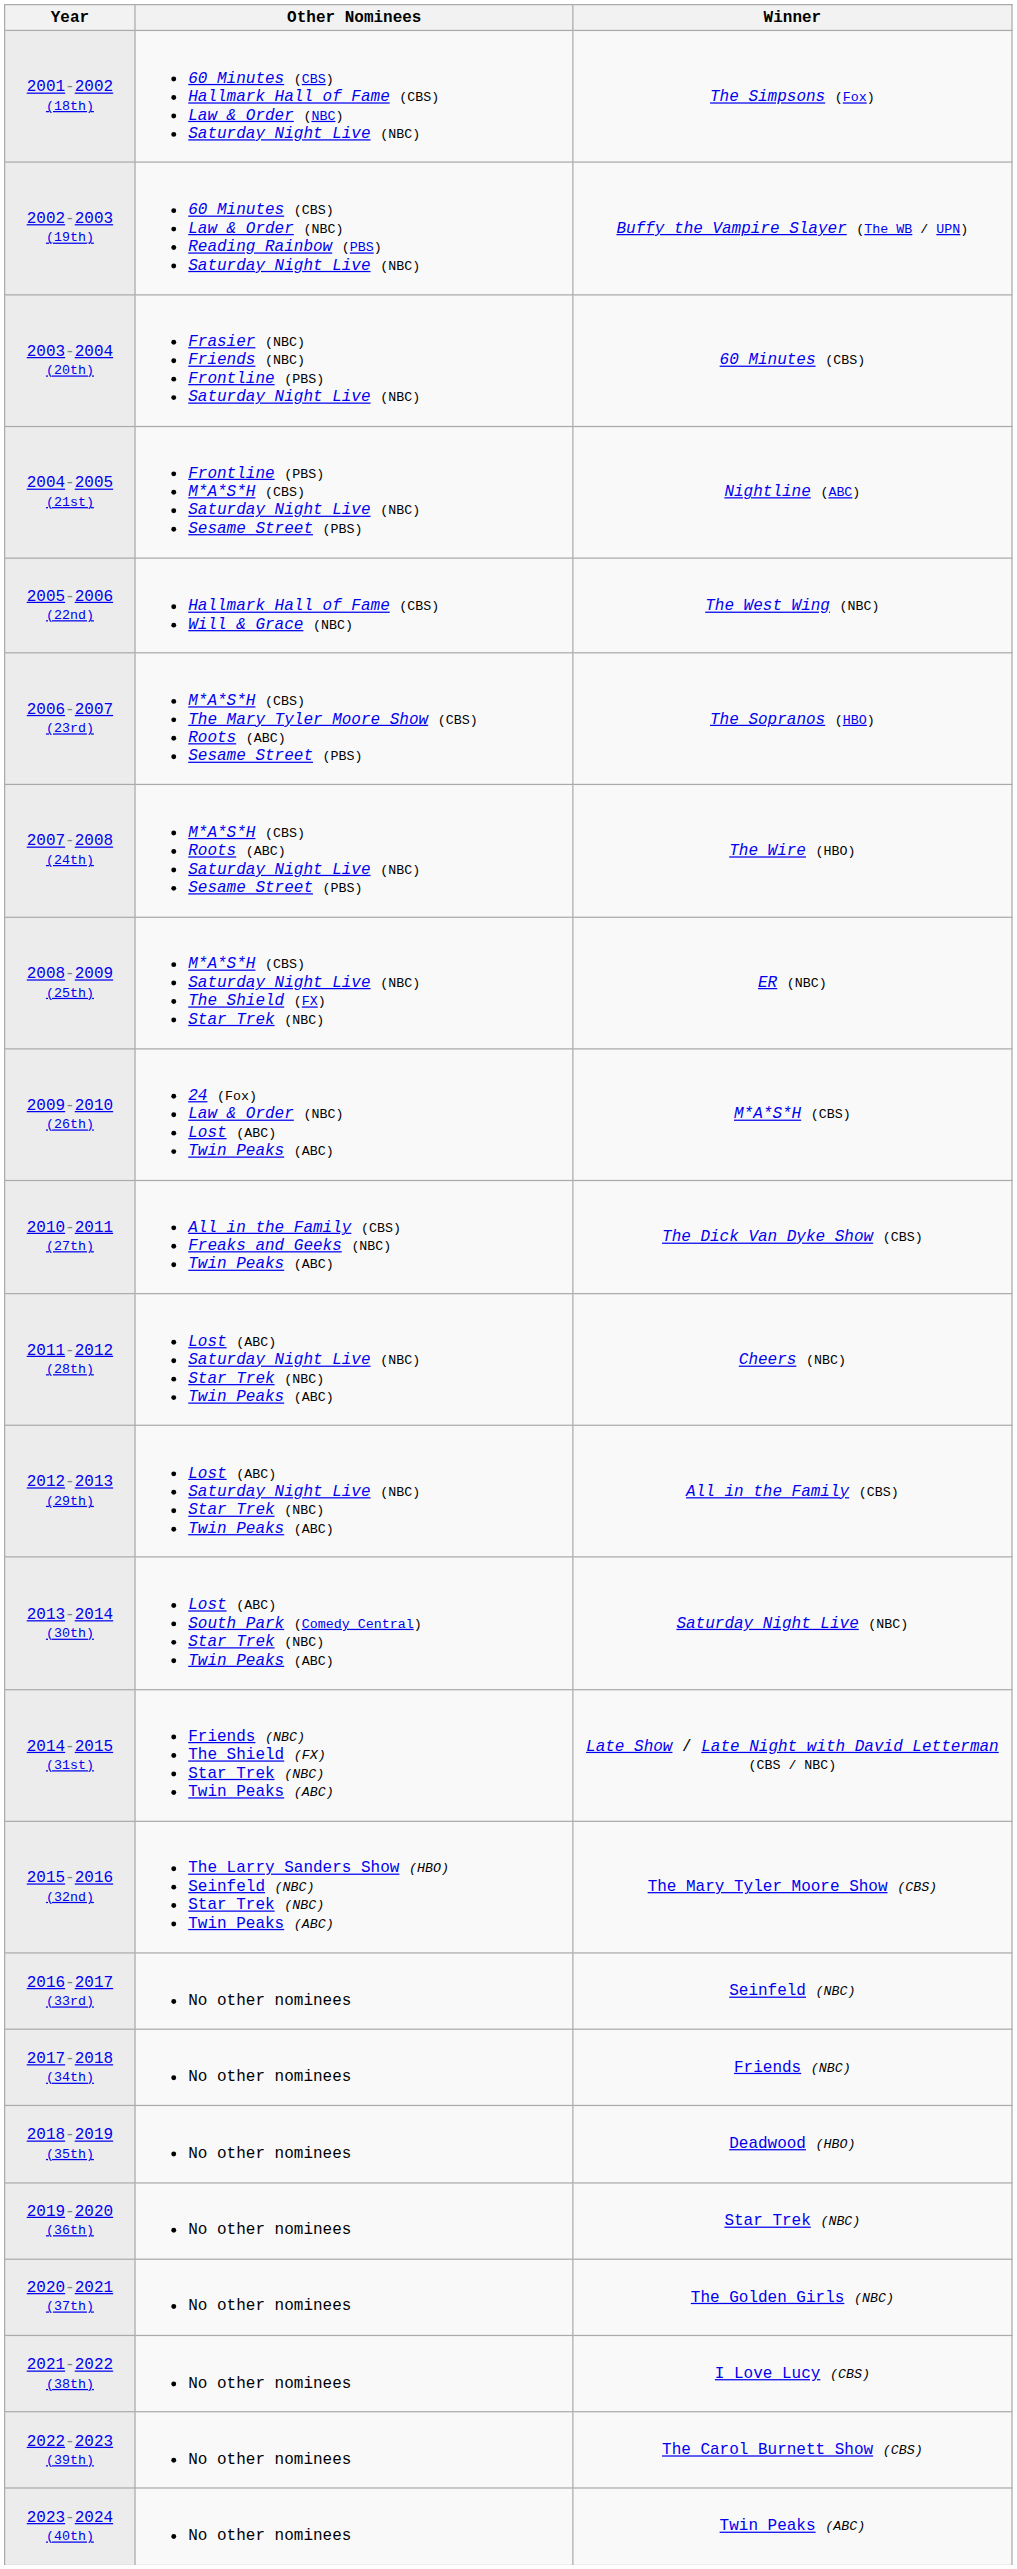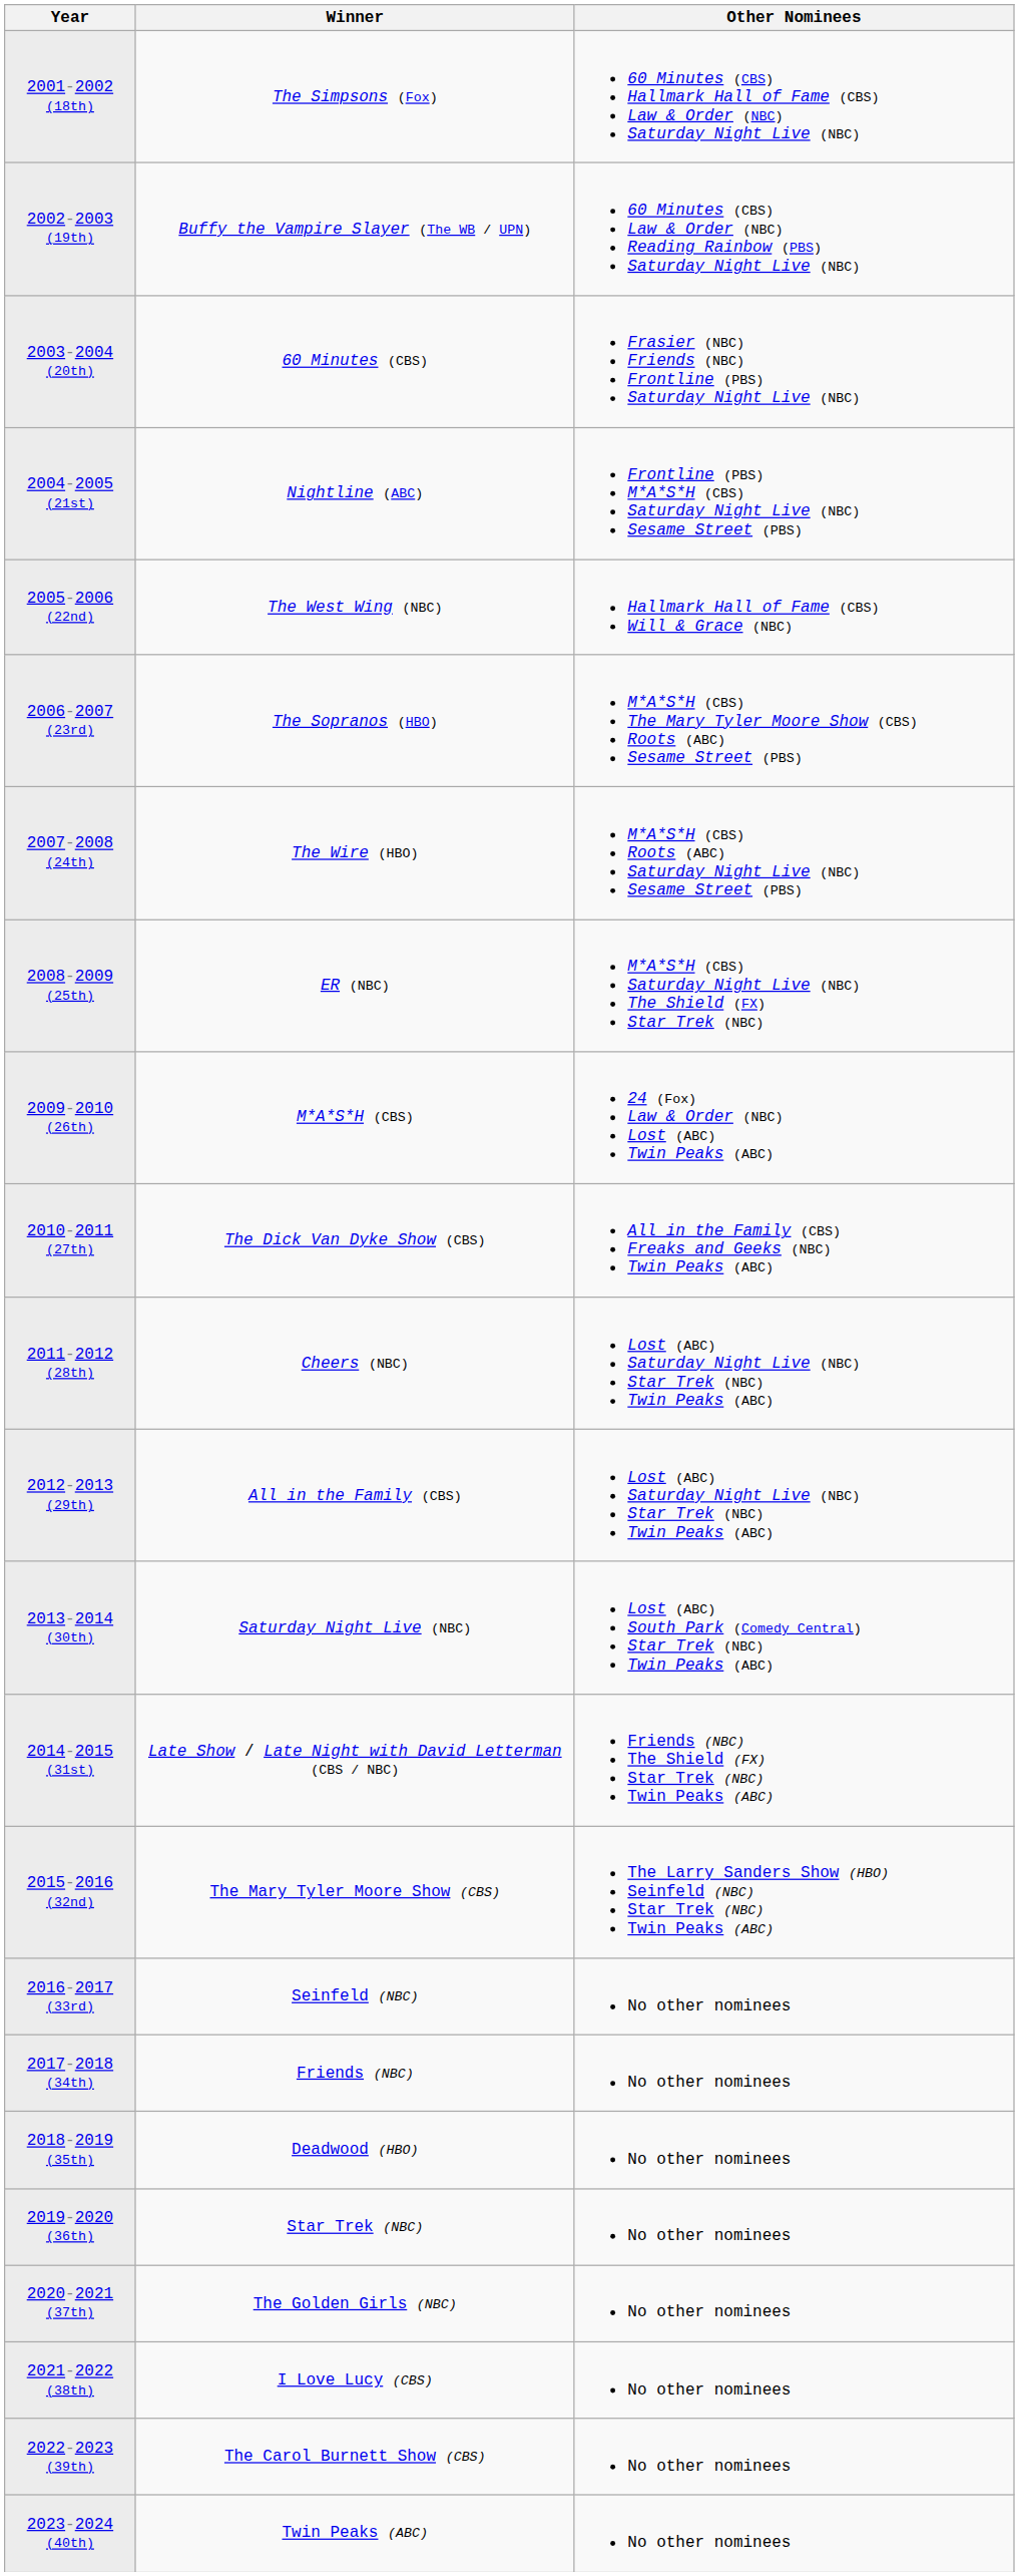 <table class="wikitable">
 <tr>
 <th width="100"><strong>Year</strong></th>
+<th width="350"><strong>Winner</strong></th>
 <th width="350"><strong>Other Nominees</strong></th>
-<th width="350"><strong>Winner</strong></th>
 </tr>
 <tr>
 <td align="center" style="background: #ececec; color: grey; vertical-align: middle; text-align: center;" class="table-na"><a href='#'>2001</a>-<a href='#'>2002</a><br><small><a href='#'>(18th)</a></small></td>
+<td align="center"><em><a href='#'>The Simpsons</a></em> <small>(<a href='#'>Fox</a>)</small></td>
 <td><br><ul><li><em><a href='#'>60 Minutes</a></em> <small>(<a href='#'>CBS</a>)</small></li><li><em><a href='#'>Hallmark Hall of Fame</a></em> <small>(CBS)</small></li><li><em><a href='#'>Law & Order</a></em> <small>(<a href='#'>NBC</a>)</small></li><li><em><a href='#'>Saturday Night Live</a></em> <small>(NBC)</small></li></ul></td>
-<td align="center"><em><a href='#'>The Simpsons</a></em> <small>(<a href='#'>Fox</a>)</small></td>
 </tr>
 <tr>
 <td align="center" style="background: #ececec; color: grey; vertical-align: middle; text-align: center;" class="table-na"><a href='#'>2002</a>-<a href='#'>2003</a><br><small><a href='#'>(19th)</a></small></td>
+<td align="center"><em><a href='#'>Buffy the Vampire Slayer</a></em> <small>(<a href='#'>The WB</a> / <a href='#'>UPN</a>)</small></td>
 <td><br><ul><li><em><a href='#'>60 Minutes</a></em> <small>(CBS)</small></li><li><em><a href='#'>Law & Order</a></em> <small>(NBC)</small></li><li><em><a href='#'>Reading Rainbow</a></em> <small>(<a href='#'>PBS</a>)</small></li><li><em><a href='#'>Saturday Night Live</a></em> <small>(NBC)</small></li></ul></td>
-<td align="center"><em><a href='#'>Buffy the Vampire Slayer</a></em> <small>(<a href='#'>The WB</a> / <a href='#'>UPN</a>)</small></td>
 </tr>
 <tr>
 <td align="center" style="background: #ececec; color: grey; vertical-align: middle; text-align: center;" class="table-na"><a href='#'>2003</a>-<a href='#'>2004</a><br><small><a href='#'>(20th)</a></small></td>
+<td align="center"><em><a href='#'>60 Minutes</a></em> <small>(CBS)</small></td>
 <td><br><ul><li><em><a href='#'>Frasier</a></em> <small>(NBC)</small></li><li><em><a href='#'>Friends</a></em> <small>(NBC)</small></li><li><em><a href='#'>Frontline</a></em> <small>(PBS)</small></li><li><em><a href='#'>Saturday Night Live</a></em> <small>(NBC)</small></li></ul></td>
-<td align="center"><em><a href='#'>60 Minutes</a></em> <small>(CBS)</small></td>
 </tr>
 <tr>
 <td align="center" style="background: #ececec; color: grey; vertical-align: middle; text-align: center;" class="table-na"><a href='#'>2004</a>-<a href='#'>2005</a><br><small><a href='#'>(21st)</a></small></td>
+<td align="center"><em><a href='#'>Nightline</a></em> <small>(<a href='#'>ABC</a>)</small></td>
 <td><br><ul><li><em><a href='#'>Frontline</a></em> <small>(PBS)</small></li><li><em><a href='#'>M*A*S*H</a></em> <small>(CBS)</small></li><li><em><a href='#'>Saturday Night Live</a></em> <small>(NBC)</small></li><li><em><a href='#'>Sesame Street</a></em> <small>(PBS)</small></li></ul></td>
-<td align="center"><em><a href='#'>Nightline</a></em> <small>(<a href='#'>ABC</a>)</small></td>
 </tr>
 <tr>
 <td align="center" style="background: #ececec; color: grey; vertical-align: middle; text-align: center;" class="table-na"><a href='#'>2005</a>-<a href='#'>2006</a><br><small><a href='#'>(22nd)</a></small></td>
+<td align="center"><em><a href='#'>The West Wing</a></em> <small>(NBC)</small></td>
 <td><br><ul><li><em><a href='#'>Hallmark Hall of Fame</a></em> <small>(CBS)</small></li><li><em><a href='#'>Will & Grace</a></em> <small>(NBC)</small></li></ul></td>
-<td align="center"><em><a href='#'>The West Wing</a></em> <small>(NBC)</small></td>
 </tr>
 <tr>
 <td align="center" style="background: #ececec; color: grey; vertical-align: middle; text-align: center;" class="table-na"><a href='#'>2006</a>-<a href='#'>2007</a><br><small><a href='#'>(23rd)</a></small></td>
+<td align="center"><em><a href='#'>The Sopranos</a></em> <small>(<a href='#'>HBO</a>)</small></td>
 <td><br><ul><li><em><a href='#'>M*A*S*H</a></em> <small>(CBS)</small></li><li><em><a href='#'>The Mary Tyler Moore Show</a></em> <small>(CBS)</small></li><li><em><a href='#'>Roots</a></em> <small>(ABC)</small></li><li><em><a href='#'>Sesame Street</a></em> <small>(PBS)</small></li></ul></td>
-<td align="center"><em><a href='#'>The Sopranos</a></em> <small>(<a href='#'>HBO</a>)</small></td>
 </tr>
 <tr>
 <td align="center" style="background: #ececec; color: grey; vertical-align: middle; text-align: center;" class="table-na"><a href='#'>2007</a>-<a href='#'>2008</a><br><small><a href='#'>(24th)</a></small></td>
+<td align="center"><em><a href='#'>The Wire</a></em> <small>(HBO)</small></td>
 <td><br><ul><li><em><a href='#'>M*A*S*H</a></em> <small>(CBS)</small></li><li><em><a href='#'>Roots</a></em> <small>(ABC)</small></li><li><em><a href='#'>Saturday Night Live</a></em> <small>(NBC)</small></li><li><em><a href='#'>Sesame Street</a></em> <small>(PBS)</small></li></ul></td>
-<td align="center"><em><a href='#'>The Wire</a></em> <small>(HBO)</small></td>
 </tr>
 <tr>
 <td align="center" style="background: #ececec; color: grey; vertical-align: middle; text-align: center;" class="table-na"><a href='#'>2008</a>-<a href='#'>2009</a><br><small><a href='#'>(25th)</a></small></td>
+<td align="center"><em><a href='#'>ER</a></em> <small>(NBC)</small></td>
 <td><br><ul><li><em><a href='#'>M*A*S*H</a></em> <small>(CBS)</small></li><li><em><a href='#'>Saturday Night Live</a></em> <small>(NBC)</small></li><li><em><a href='#'>The Shield</a></em> <small>(<a href='#'>FX</a>)</small></li><li><em><a href='#'>Star Trek</a></em> <small>(NBC)</small></li></ul></td>
-<td align="center"><em><a href='#'>ER</a></em> <small>(NBC)</small></td>
 </tr>
 <tr>
 <td align="center" style="background: #ececec; color: grey; vertical-align: middle; text-align: center;" class="table-na"><a href='#'>2009</a>-<a href='#'>2010</a><br><small><a href='#'>(26th)</a></small></td>
+<td align="center"><em><a href='#'>M*A*S*H</a></em> <small>(CBS)</small></td>
 <td><br><ul><li><em><a href='#'>24</a></em> <small>(Fox)</small></li><li><em><a href='#'>Law & Order</a></em> <small>(NBC)</small></li><li><em><a href='#'>Lost</a></em> <small>(ABC)</small></li><li><em><a href='#'>Twin Peaks</a></em> <small>(ABC)</small></li></ul></td>
-<td align="center"><em><a href='#'>M*A*S*H</a></em> <small>(CBS)</small></td>
 </tr>
 <tr>
 <td align="center" style="background: #ececec; color: grey; vertical-align: middle; text-align: center;" class="table-na"><a href='#'>2010</a>-<a href='#'>2011</a><br><small><a href='#'>(27th)</a></small></td>
+<td align="center"><em><a href='#'>The Dick Van Dyke Show</a></em> <small>(CBS)</small></td>
 <td><br><ul><li><em><a href='#'>All in the Family</a></em> <small>(CBS)</small></li><li><em><a href='#'>Freaks and Geeks</a></em> <small>(NBC)</small></li><li><em><a href='#'>Twin Peaks</a></em> <small>(ABC)</small></li></ul></td>
-<td align="center"><em><a href='#'>The Dick Van Dyke Show</a></em> <small>(CBS)</small></td>
 </tr>
 <tr>
 <td align="center" style="background: #ececec; color: grey; vertical-align: middle; text-align: center;" class="table-na"><a href='#'>2011</a>-<a href='#'>2012</a><br><small><a href='#'>(28th)</a></small></td>
+<td align="center"><em><a href='#'>Cheers</a></em> <small>(NBC)</small></td>
 <td><br><ul><li><em><a href='#'>Lost</a></em> <small>(ABC)</small></li><li><em><a href='#'>Saturday Night Live</a></em> <small>(NBC)</small></li><li><em><a href='#'>Star Trek</a></em> <small>(NBC)</small></li><li><em><a href='#'>Twin Peaks</a></em> <small>(ABC)</small></li></ul></td>
-<td align="center"><em><a href='#'>Cheers</a></em> <small>(NBC)</small></td>
 </tr>
 <tr>
 <td align="center" style="background: #ececec; color: grey; vertical-align: middle; text-align: center;" class="table-na"><a href='#'>2012</a>-<a href='#'>2013</a><br><small><a href='#'>(29th)</a></small></td>
+<td align="center"><em><a href='#'>All in the Family</a></em> <small>(CBS)</small></td>
 <td><br><ul><li><em><a href='#'>Lost</a></em> <small>(ABC)</small></li><li><em><a href='#'>Saturday Night Live</a></em> <small>(NBC)</small></li><li><em><a href='#'>Star Trek</a></em> <small>(NBC)</small></li><li><em><a href='#'>Twin Peaks</a></em> <small>(ABC)</small></li></ul></td>
-<td align="center"><em><a href='#'>All in the Family</a></em> <small>(CBS)</small></td>
 </tr>
 <tr>
 <td align="center" style="background: #ececec; color: grey; vertical-align: middle; text-align: center;" class="table-na"><a href='#'>2013</a>-<a href='#'>2014</a><br><small><a href='#'>(30th)</a></small></td>
+<td align="center"><em><a href='#'>Saturday Night Live</a></em> <small>(NBC)</small></td>
 <td><br><ul><li><em><a href='#'>Lost</a></em> <small>(ABC)</small></li><li><em><a href='#'>South Park</a></em> <small>(<a href='#'>Comedy Central</a>)</small></li><li><em><a href='#'>Star Trek</a></em> <small>(NBC)</small></li><li><em><a href='#'>Twin Peaks</a></em> <small>(ABC)</small></li></ul></td>
-<td align="center"><em><a href='#'>Saturday Night Live</a></em> <small>(NBC)</small></td>
 </tr>
 <tr>
 <td align="center" style="background: #ececec; color: grey; vertical-align: middle; text-align: center;" class="table-na"><a href='#'>2014</a>-<a href='#'>2015</a><br><small><a href='#'>(31st)</a></small></td>
+<td align="center"><em><a href='#'>Late Show</a></em> / <em><a href='#'>Late Night with David Letterman</a></em> <small>(CBS / NBC)</small><em></td>
 <td><br><ul><li></em><a href='#'>Friends</a><em> <small>(NBC)</small></li><li></em><a href='#'>The Shield</a><em> <small>(FX)</small></li><li></em><a href='#'>Star Trek</a><em> <small>(NBC)</small></li><li></em><a href='#'>Twin Peaks</a><em> <small>(ABC)</small></li></ul></td>
-<td align="center"><em><a href='#'>Late Show</a></em> / <em><a href='#'>Late Night with David Letterman</a></em> <small>(CBS / NBC)</small><em></td>
 </tr>
 <tr>
 <td align="center" style="background: #ececec; color: grey; vertical-align: middle; text-align: center;" class="table-na"><a href='#'>2015</a>-<a href='#'>2016</a><br><small><a href='#'>(32nd)</a></small></td>
+<td align="center"></em><a href='#'>The Mary Tyler Moore Show</a><em> <small>(CBS)</small></td>
 <td><br><ul><li></em><a href='#'>The Larry Sanders Show</a><em> <small>(HBO)</small></li><li></em><a href='#'>Seinfeld</a><em> <small>(NBC)</small></li><li></em><a href='#'>Star Trek</a><em> <small>(NBC)</small></li><li></em><a href='#'>Twin Peaks</a><em> <small>(ABC)</small></li></ul></td>
-<td align="center"></em><a href='#'>The Mary Tyler Moore Show</a><em> <small>(CBS)</small></td>
 </tr>
 <tr>
 <td align="center" style="background: #ececec; color: grey; vertical-align: middle; text-align: center;" class="table-na"><a href='#'>2016</a>-<a href='#'>2017</a><br><small><a href='#'>(33rd)</a></small></td>
+<td align="center"></em><a href='#'>Seinfeld</a><em> <small>(NBC)</small></td>
 <td><br><ul><li>No other nominees</li></ul></td>
-<td align="center"></em><a href='#'>Seinfeld</a><em> <small>(NBC)</small></td>
 </tr>
 <tr>
 <td align="center" style="background: #ececec; color: grey; vertical-align: middle; text-align: center;" class="table-na"><a href='#'>2017</a>-<a href='#'>2018</a><br><small><a href='#'>(34th)</a></small></td>
+<td align="center"></em><a href='#'>Friends</a><em> <small>(NBC)</small></td>
 <td><br><ul><li>No other nominees</li></ul></td>
-<td align="center"></em><a href='#'>Friends</a><em> <small>(NBC)</small></td>
 </tr>
 <tr>
 <td align="center" style="background: #ececec; color: grey; vertical-align: middle; text-align: center;" class="table-na"><a href='#'>2018</a>-<a href='#'>2019</a><br><small><a href='#'>(35th)</a></small></td>
+<td align="center"></em><a href='#'>Deadwood</a><em> <small>(HBO)</small></td>
 <td><br><ul><li>No other nominees</li></ul></td>
-<td align="center"></em><a href='#'>Deadwood</a><em> <small>(HBO)</small></td>
 </tr>
 <tr>
 <td align="center" style="background: #ececec; color: grey; vertical-align: middle; text-align: center;" class="table-na"><a href='#'>2019</a>-<a href='#'>2020</a><br><small><a href='#'>(36th)</a></small></td>
+<td align="center"></em><a href='#'>Star Trek</a><em> <small>(NBC)</small></td>
 <td><br><ul><li>No other nominees</li></ul></td>
-<td align="center"></em><a href='#'>Star Trek</a><em> <small>(NBC)</small></td>
 </tr>
 <tr>
 <td align="center" style="background: #ececec; color: grey; vertical-align: middle; text-align: center;" class="table-na"><a href='#'>2020</a>-<a href='#'>2021</a><br><small><a href='#'>(37th)</a></small></td>
+<td align="center"></em><a href='#'>The Golden Girls</a><em> <small>(NBC)</small></td>
 <td><br><ul><li>No other nominees</li></ul></td>
-<td align="center"></em><a href='#'>The Golden Girls</a><em> <small>(NBC)</small></td>
 </tr>
 <tr>
 <td align="center" style="background: #ececec; color: grey; vertical-align: middle; text-align: center;" class="table-na"><a href='#'>2021</a>-<a href='#'>2022</a><br><small><a href='#'>(38th)</a></small></td>
+<td align="center"></em><a href='#'>I Love Lucy</a><em> <small>(CBS)</small></td>
 <td><br><ul><li>No other nominees</li></ul></td>
-<td align="center"></em><a href='#'>I Love Lucy</a><em> <small>(CBS)</small></td>
 </tr>
 <tr>
 <td align="center" style="background: #ececec; color: grey; vertical-align: middle; text-align: center;" class="table-na"><a href='#'>2022</a>-<a href='#'>2023</a><br><small><a href='#'>(39th)</a></small></td>
+<td align="center"></em><a href='#'>The Carol Burnett Show</a><em> <small>(CBS)</small></td>
 <td><br><ul><li>No other nominees</li></ul></td>
-<td align="center"></em><a href='#'>The Carol Burnett Show</a><em> <small>(CBS)</small></td>
 </tr>
 <tr>
 <td align="center" style="background: #ececec; color: grey; vertical-align: middle; text-align: center;" class="table-na"><a href='#'>2023</a>-<a href='#'>2024</a><br><small><a href='#'>(40th)</a></small></td>
+<td align="center"></em><a href='#'>Twin Peaks</a><em> <small>(ABC)</small></td>
 <td><br><ul><li>No other nominees</li></ul></td>
-<td align="center"></em><a href='#'>Twin Peaks</a><em> <small>(ABC)</small></td>
 </tr>
 </table>
